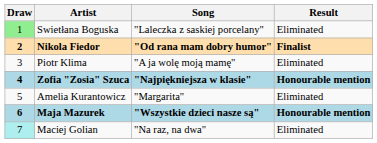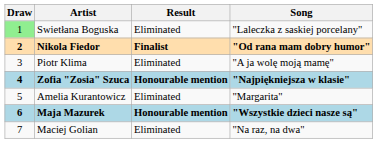 <table class="sortable wikitable" style="margin: 1em auto 1em auto">
 <tr>
 <th>Draw</th>
 <th>Artist</th>
+<th data-sort-type="number">Result</th>
 <th>Song</th>
-<th data-sort-type="number">Result</th>
 </tr>
 <tr>
 <td align="center" style="background: lightgreen;">1</td>
 <td>Swietłana Boguska</td>
+<td data-sort-value="3">Eliminated</td>
 <td>"Laleczka z saskiej porcelany"</td>
-<td data-sort-value="3">Eliminated</td>
 </tr>
 <tr style="font-weight:bold; background:navajowhite;">
 <td align="center">2</td>
 <td>Nikola Fiedor</td>
+<td data-sort-value="1">Finalist</td>
 <td>"Od rana mam dobry humor"</td>
-<td data-sort-value="1">Finalist</td>
 </tr>
 <tr>
 <td align="center">3</td>
 <td>Piotr Klima</td>
+<td data-sort-value="3">Eliminated</td>
 <td>"A ja wolę moją mamę"</td>
-<td data-sort-value="3">Eliminated</td>
 </tr>
 <tr style="font-weight:bold; background:lightblue;">
 <td align="center">4</td>
 <td>Zofia "Zosia" Szuca</td>
+<td data-sort-value="2">Honourable mention</td>
 <td>"Najpiękniejsza w klasie"</td>
-<td data-sort-value="2">Honourable mention</td>
 </tr>
 <tr>
 <td align="center">5</td>
 <td>Amelia Kurantowicz</td>
+<td data-sort-value="3">Eliminated</td>
 <td>"Margarita"</td>
-<td data-sort-value="3">Eliminated</td>
 </tr>
 <tr style="font-weight:bold; background:lightblue;">
 <td align="center">6</td>
 <td>Maja Mazurek</td>
+<td data-sort-value="2">Honourable mention</td>
 <td>"Wszystkie dzieci nasze są"</td>
-<td data-sort-value="2">Honourable mention</td>
 </tr>
 <tr>
-<td align="center" style="background: paleturquoise;">7</td>
+<td align="center">7</td>
 <td>Maciej Golian</td>
+<td data-sort-value="3">Eliminated</td>
 <td>"Na raz, na dwa"</td>
-<td data-sort-value="3">Eliminated</td>
 </tr>
 </table>
